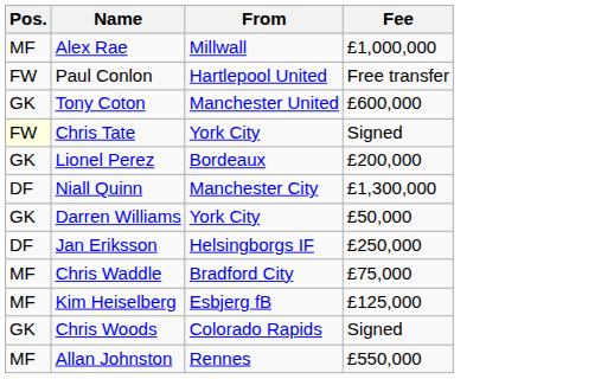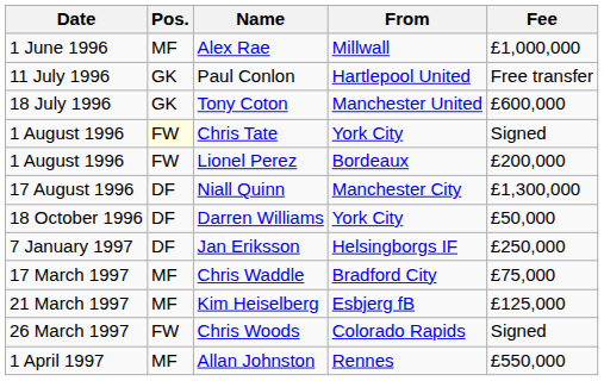 <table class="wikitable">
 <tr>
+<th>Date</th>
 <th>Pos.</th>
 <th>Name</th>
 <th>From</th>
 <th>Fee</th>
 </tr>
 <tr>
+<td>1 June 1996</td>
 <td>MF</td>
 <td><a href='#'>Alex Rae</a></td>
 <td><a href='#'>Millwall</a></td>
 <td>£1,000,000</td>
 </tr>
 <tr>
-<td>FW</td>
+<td>11 July 1996</td>
+<td>GK</td>
 <td>Paul Conlon</td>
 <td><a href='#'>Hartlepool United</a></td>
 <td>Free transfer</td>
 </tr>
 <tr>
+<td>18 July 1996</td>
 <td>GK</td>
 <td><a href='#'>Tony Coton</a></td>
 <td><a href='#'>Manchester United</a></td>
 <td>£600,000</td>
 </tr>
 <tr>
+<td>1 August 1996</td>
 <td style="background: lightyellow;">FW</td>
 <td><a href='#'>Chris Tate</a></td>
 <td><a href='#'>York City</a></td>
 <td>Signed</td>
 </tr>
 <tr>
-<td>GK</td>
+<td>1 August 1996</td>
+<td>FW</td>
 <td><a href='#'>Lionel Perez</a></td>
 <td><a href='#'>Bordeaux</a></td>
 <td>£200,000</td>
 </tr>
 <tr>
+<td>17 August 1996</td>
 <td>DF</td>
 <td><a href='#'>Niall Quinn</a></td>
 <td><a href='#'>Manchester City</a></td>
 <td>£1,300,000</td>
 </tr>
 <tr>
-<td>GK</td>
+<td>18 October 1996</td>
+<td>DF</td>
 <td><a href='#'>Darren Williams</a></td>
 <td><a href='#'>York City</a></td>
 <td>£50,000</td>
 </tr>
 <tr>
+<td>7 January 1997</td>
 <td>DF</td>
 <td><a href='#'>Jan Eriksson</a></td>
 <td><a href='#'>Helsingborgs IF</a></td>
 <td>£250,000</td>
 </tr>
 <tr>
+<td>17 March 1997</td>
 <td>MF</td>
 <td><a href='#'>Chris Waddle</a></td>
 <td><a href='#'>Bradford City</a></td>
 <td>£75,000</td>
 </tr>
 <tr>
+<td>21 March 1997</td>
 <td>MF</td>
 <td><a href='#'>Kim Heiselberg</a></td>
 <td><a href='#'>Esbjerg fB</a></td>
 <td>£125,000</td>
 </tr>
 <tr>
-<td>GK</td>
+<td>26 March 1997</td>
+<td>FW</td>
 <td><a href='#'>Chris Woods</a></td>
 <td><a href='#'>Colorado Rapids</a></td>
 <td>Signed</td>
 </tr>
 <tr>
+<td>1 April 1997</td>
 <td>MF</td>
 <td><a href='#'>Allan Johnston</a></td>
 <td><a href='#'>Rennes</a></td>
 <td>£550,000</td>
 </tr>
 </table>
